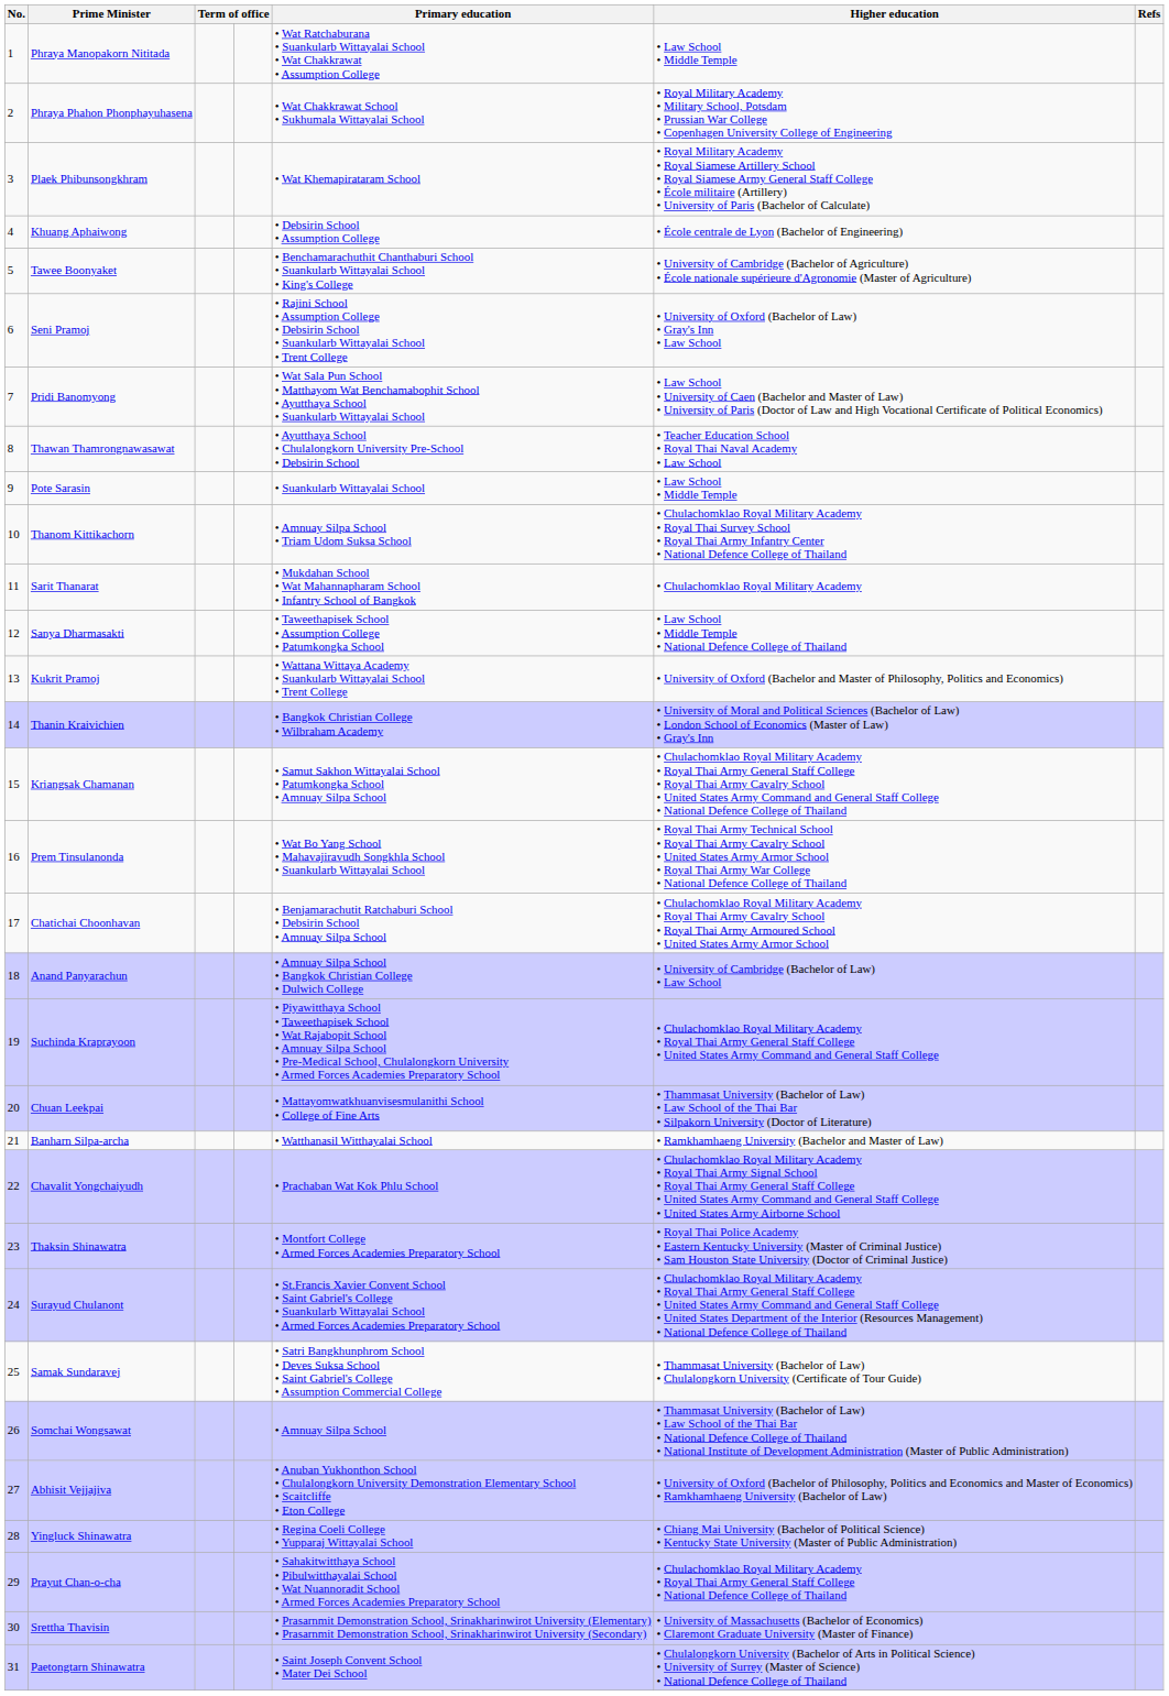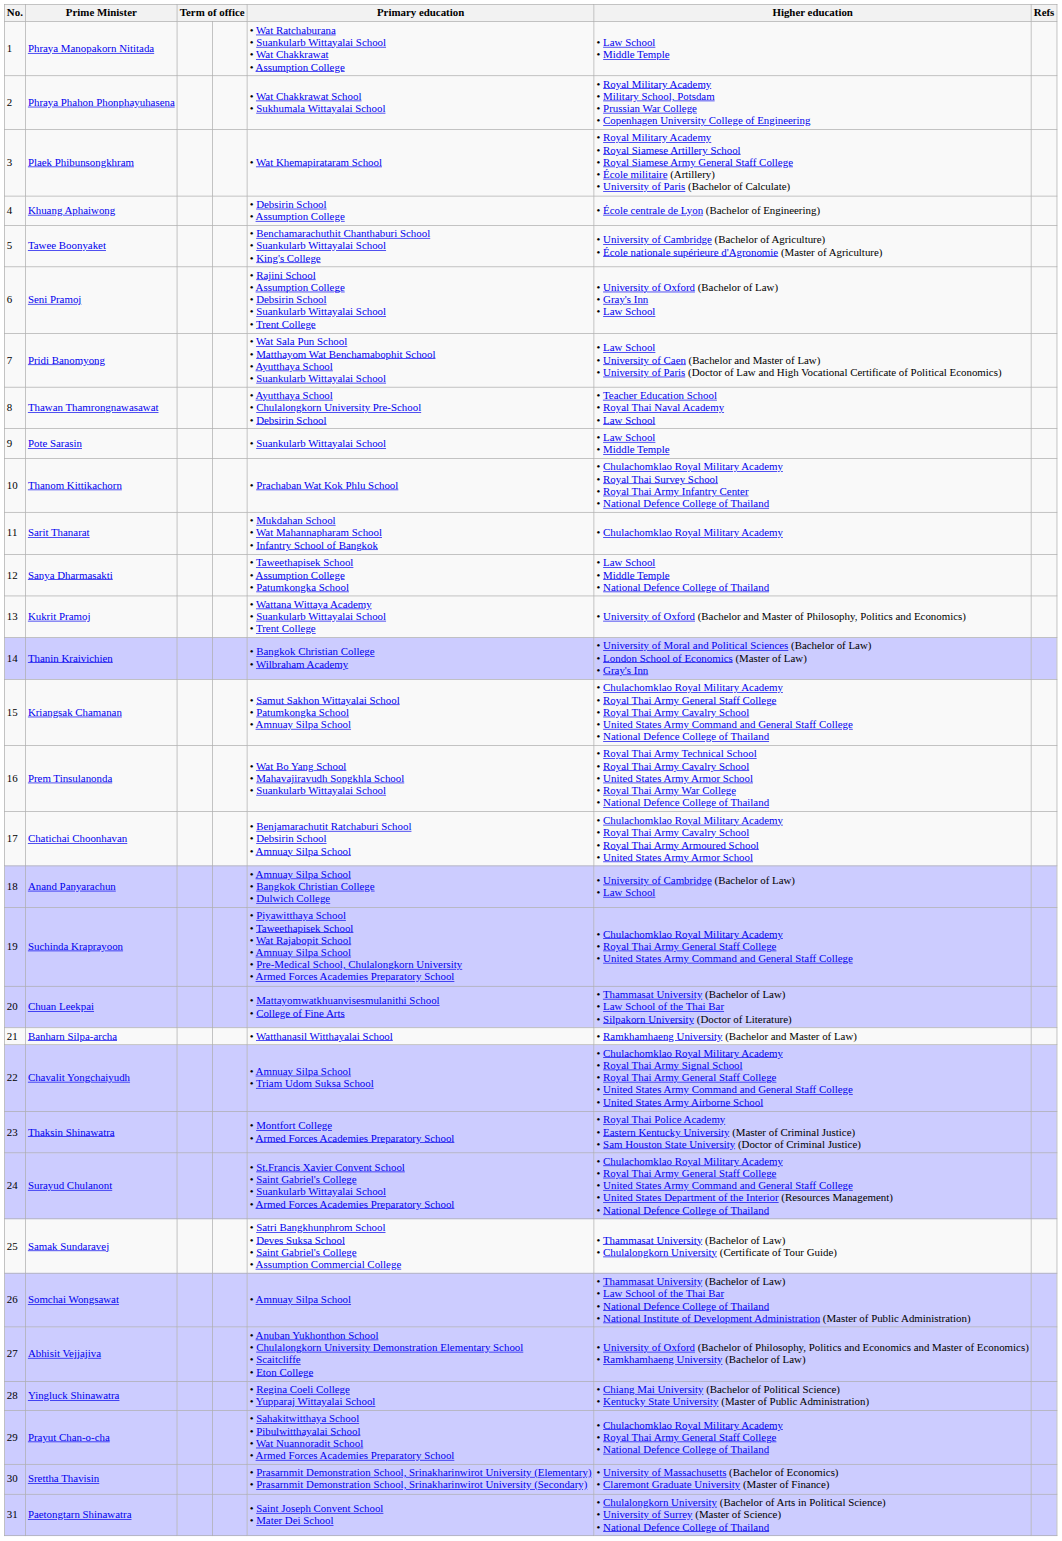 <table class="wikitable">
 <tr>
 <th>No.</th>
 <th>Prime Minister</th>
 <th colspan="2">Term of office</th>
 <th>Primary education</th>
 <th>Higher education</th>
 <th>Refs</th>
 </tr>
 <tr>
 <td>1</td>
 <td><a href='#'>Phraya Manopakorn Nititada</a></td>
 <td></td>
 <td></td>
 <td>• <a href='#'>Wat Ratchaburana</a><br>• <a href='#'>Suankularb Wittayalai School</a><br>• <a href='#'>Wat Chakkrawat</a><br>• <a href='#'>Assumption College</a></td>
 <td>• <a href='#'>Law School</a><br>• <a href='#'>Middle Temple</a> </td>
 <td></td>
 </tr>
 <tr>
 <td>2</td>
 <td><a href='#'>Phraya Phahon Phonphayuhasena</a></td>
 <td></td>
 <td></td>
 <td>• <a href='#'>Wat Chakkrawat School</a><br>• <a href='#'>Sukhumala Wittayalai School</a></td>
 <td>• <a href='#'>Royal Military Academy</a><br>• <a href='#'>Military School, Potsdam</a> <br>• <a href='#'>Prussian War College</a> <br>• <a href='#'>Copenhagen University College of Engineering</a> </td>
 <td></td>
 </tr>
 <tr>
 <td>3</td>
 <td><a href='#'>Plaek Phibunsongkhram</a></td>
 <td><br></td>
 <td><br></td>
 <td>• <a href='#'>Wat Khemapirataram School</a></td>
 <td>• <a href='#'>Royal Military Academy</a><br>• <a href='#'>Royal Siamese Artillery School</a><br>• <a href='#'>Royal Siamese Army General Staff College</a><br>• <a href='#'>École militaire</a> (Artillery) <br>• <a href='#'>University of Paris</a> (Bachelor of Calculate) </td>
 <td></td>
 </tr>
 <tr>
 <td>4</td>
 <td><a href='#'>Khuang Aphaiwong</a></td>
 <td><br><br></td>
 <td><br><br></td>
 <td>• <a href='#'>Debsirin School</a><br>• <a href='#'>Assumption College</a></td>
 <td>• <a href='#'>École centrale de Lyon</a> (Bachelor of Engineering) </td>
 <td></td>
 </tr>
 <tr>
 <td>5</td>
 <td><a href='#'>Tawee Boonyaket</a></td>
 <td></td>
 <td></td>
 <td>• <a href='#'>Benchamarachuthit Chanthaburi School</a> <br>• <a href='#'>Suankularb Wittayalai School</a><br>• <a href='#'>King's College</a></td>
 <td>• <a href='#'>University of Cambridge</a> (Bachelor of Agriculture)  <br>• <a href='#'>École nationale supérieure d'Agronomie</a> (Master of Agriculture) </td>
 <td></td>
 </tr>
 <tr>
 <td>6</td>
 <td><a href='#'>Seni Pramoj</a></td>
 <td><br><br></td>
 <td><br><br></td>
 <td>• <a href='#'>Rajini School</a><br>• <a href='#'>Assumption College</a><br>• <a href='#'>Debsirin School</a><br>• <a href='#'>Suankularb Wittayalai School</a><br>• <a href='#'>Trent College</a> </td>
 <td>• <a href='#'>University of Oxford</a> (Bachelor of Law)  <br>• <a href='#'>Gray's Inn</a> <br>• <a href='#'>Law School</a></td>
 <td></td>
 </tr>
 <tr>
 <td>7</td>
 <td><a href='#'>Pridi Banomyong</a></td>
 <td></td>
 <td></td>
 <td>• <a href='#'>Wat Sala Pun School</a><br>• <a href='#'>Matthayom Wat Benchamabophit School</a><br>• <a href='#'>Ayutthaya School</a><br>• <a href='#'>Suankularb Wittayalai School</a></td>
 <td>• <a href='#'>Law School</a><br>• <a href='#'>University of Caen</a> (Bachelor and Master of Law) <br>• <a href='#'>University of Paris</a> (Doctor of Law and High Vocational Certificate of Political Economics) </td>
 <td></td>
 </tr>
 <tr>
 <td>8</td>
 <td><a href='#'>Thawan Thamrongnawasawat</a></td>
 <td></td>
 <td></td>
 <td>• <a href='#'>Ayutthaya School</a><br>• <a href='#'>Chulalongkorn University Pre-School</a><br>• <a href='#'>Debsirin School</a></td>
 <td>• <a href='#'>Teacher Education School</a><br>• <a href='#'>Royal Thai Naval Academy</a><br>• <a href='#'>Law School</a></td>
 <td></td>
 </tr>
 <tr>
 <td>9</td>
 <td><a href='#'>Pote Sarasin</a></td>
 <td></td>
 <td></td>
 <td>• <a href='#'>Suankularb Wittayalai School</a></td>
 <td>• <a href='#'>Law School</a><br>• <a href='#'>Middle Temple</a> </td>
 <td></td>
 </tr>
 <tr>
 <td>10</td>
 <td><a href='#'>Thanom Kittikachorn</a></td>
 <td><br></td>
 <td><br></td>
-<td>• <a href='#'>Amnuay Silpa School</a><br>• <a href='#'>Triam Udom Suksa School</a></td>
+<td>• <a href='#'>Prachaban Wat Kok Phlu School</a></td>
 <td>• <a href='#'>Chulachomklao Royal Military Academy</a><br>• <a href='#'>Royal Thai Survey School</a><br>• <a href='#'>Royal Thai Army Infantry Center</a><br>• <a href='#'>National Defence College of Thailand</a></td>
 <td></td>
 </tr>
 <tr>
 <td>11</td>
 <td><a href='#'>Sarit Thanarat</a></td>
 <td></td>
 <td></td>
 <td>• <a href='#'>Mukdahan School</a><br>• <a href='#'>Wat Mahannapharam School</a><br>• <a href='#'>Infantry School of Bangkok</a></td>
 <td>• <a href='#'>Chulachomklao Royal Military Academy</a></td>
 <td></td>
 </tr>
 <tr>
 <td>12</td>
 <td><a href='#'>Sanya Dharmasakti</a></td>
 <td></td>
 <td></td>
 <td>• <a href='#'>Taweethapisek School</a><br>• <a href='#'>Assumption College</a><br>• <a href='#'>Patumkongka School</a></td>
 <td>• <a href='#'>Law School</a><br>• <a href='#'>Middle Temple</a> <br>• <a href='#'>National Defence College of Thailand</a></td>
 <td></td>
 </tr>
 <tr>
 <td>13</td>
 <td><a href='#'>Kukrit Pramoj</a></td>
 <td></td>
 <td></td>
 <td>• <a href='#'>Wattana Wittaya Academy</a><br>• <a href='#'>Suankularb Wittayalai School</a><br>• <a href='#'>Trent College</a> </td>
 <td>• <a href='#'>University of Oxford</a> (Bachelor and Master of Philosophy, Politics and Economics) </td>
 <td></td>
 </tr>
 <tr style="text-align: left; background:#ccccff">
 <td>14</td>
 <td><a href='#'>Thanin Kraivichien</a></td>
 <td></td>
 <td></td>
 <td>• <a href='#'>Bangkok Christian College</a><br>• <a href='#'>Wilbraham Academy</a> </td>
 <td>• <a href='#'>University of Moral and Political Sciences</a> (Bachelor of Law)<br>• <a href='#'>London School of Economics</a> (Master of Law) <br>• <a href='#'>Gray's Inn</a> </td>
 <td></td>
 </tr>
 <tr>
 <td>15</td>
 <td><a href='#'>Kriangsak Chamanan</a></td>
 <td></td>
 <td></td>
 <td>• <a href='#'>Samut Sakhon Wittayalai School</a><br>• <a href='#'>Patumkongka School</a><br>• <a href='#'>Amnuay Silpa School</a></td>
 <td>• <a href='#'>Chulachomklao Royal Military Academy</a><br>• <a href='#'>Royal Thai Army General Staff College</a><br>• <a href='#'>Royal Thai Army Cavalry School</a><br>• <a href='#'>United States Army Command and General Staff College</a> <br>• <a href='#'>National Defence College of Thailand</a></td>
 <td></td>
 </tr>
 <tr>
 <td>16</td>
 <td><a href='#'>Prem Tinsulanonda</a></td>
 <td></td>
 <td></td>
 <td>• <a href='#'>Wat Bo Yang School</a><br>• <a href='#'>Mahavajiravudh Songkhla School</a><br>• <a href='#'>Suankularb Wittayalai School</a></td>
 <td>• <a href='#'>Royal Thai Army Technical School</a><br>• <a href='#'>Royal Thai Army Cavalry School</a><br>• <a href='#'>United States Army Armor School</a> <br>• <a href='#'>Royal Thai Army War College</a><br>• <a href='#'>National Defence College of Thailand</a></td>
 <td></td>
 </tr>
 <tr>
 <td>17</td>
 <td><a href='#'>Chatichai Choonhavan</a></td>
 <td></td>
 <td></td>
 <td>• <a href='#'>Benjamarachutit Ratchaburi School</a><br>• <a href='#'>Debsirin School</a><br>• <a href='#'>Amnuay Silpa School</a></td>
 <td>• <a href='#'>Chulachomklao Royal Military Academy</a><br>• <a href='#'>Royal Thai Army Cavalry School</a><br>• <a href='#'>Royal Thai Army Armoured School</a><br>• <a href='#'>United States Army Armor School</a> </td>
 <td></td>
 </tr>
 <tr style="text-align: left; background:#ccccff">
 <td>18</td>
 <td><a href='#'>Anand Panyarachun</a></td>
 <td><br></td>
 <td><br></td>
 <td>• <a href='#'>Amnuay Silpa School</a><br>• <a href='#'>Bangkok Christian College</a><br>• <a href='#'>Dulwich College</a> </td>
 <td>• <a href='#'>University of Cambridge</a> (Bachelor of Law) <br>• <a href='#'>Law School</a></td>
 <td></td>
 </tr>
 <tr style="text-align: left; background:#ccccff">
 <td>19</td>
 <td><a href='#'>Suchinda Kraprayoon</a></td>
 <td></td>
 <td></td>
 <td>• <a href='#'>Piyawitthaya School</a><br>• <a href='#'>Taweethapisek School</a><br>• <a href='#'>Wat Rajabopit School</a><br>• <a href='#'>Amnuay Silpa School</a><br>• <a href='#'>Pre-Medical School, Chulalongkorn University</a><br>• <a href='#'>Armed Forces Academies Preparatory School</a></td>
 <td>• <a href='#'>Chulachomklao Royal Military Academy</a><br>• <a href='#'>Royal Thai Army General Staff College</a><br>• <a href='#'>United States Army Command and General Staff College</a> </td>
 <td></td>
 </tr>
 <tr style="text-align: left; background:#ccccff">
 <td>20</td>
 <td><a href='#'>Chuan Leekpai</a></td>
 <td><br></td>
 <td><br></td>
 <td>• <a href='#'>Mattayomwatkhuanvisesmulanithi School</a><br>• <a href='#'>College of Fine Arts</a></td>
 <td>• <a href='#'>Thammasat University</a> (Bachelor of Law)<br>• <a href='#'>Law School of the Thai Bar</a><br>• <a href='#'>Silpakorn University</a> (Doctor of Literature)</td>
 <td></td>
 </tr>
 <tr>
 <td>21</td>
 <td><a href='#'>Banharn Silpa-archa</a></td>
 <td></td>
 <td></td>
 <td>• <a href='#'>Watthanasil Witthayalai School</a></td>
 <td>• <a href='#'>Ramkhamhaeng University</a> (Bachelor and Master of Law)</td>
 <td></td>
 </tr>
 <tr style="text-align: left; background:#ccccff">
 <td>22</td>
 <td><a href='#'>Chavalit Yongchaiyudh</a></td>
 <td></td>
 <td></td>
-<td>• <a href='#'>Prachaban Wat Kok Phlu School</a></td>
+<td>• <a href='#'>Amnuay Silpa School</a><br>• <a href='#'>Triam Udom Suksa School</a></td>
 <td>• <a href='#'>Chulachomklao Royal Military Academy</a><br>• <a href='#'>Royal Thai Army Signal School</a><br>• <a href='#'>Royal Thai Army General Staff College</a><br>• <a href='#'>United States Army Command and General Staff College</a> <br>• <a href='#'>United States Army Airborne School</a> </td>
 <td></td>
 </tr>
 <tr style="text-align: left; background:#ccccff">
 <td>23</td>
 <td><a href='#'>Thaksin Shinawatra</a></td>
 <td></td>
 <td></td>
 <td>• <a href='#'>Montfort College</a><br>• <a href='#'>Armed Forces Academies Preparatory School</a></td>
 <td>• <a href='#'>Royal Thai Police Academy</a><br>• <a href='#'>Eastern Kentucky University</a> (Master of Criminal Justice) <br>• <a href='#'>Sam Houston State University</a> (Doctor of Criminal Justice) </td>
 <td></td>
 </tr>
 <tr style="text-align: left; background:#ccccff">
 <td>24</td>
 <td><a href='#'>Surayud Chulanont</a></td>
 <td></td>
 <td></td>
 <td>• <a href='#'>St.Francis Xavier Convent School</a><br>• <a href='#'>Saint Gabriel's College</a><br>• <a href='#'>Suankularb Wittayalai School</a><br>• <a href='#'>Armed Forces Academies Preparatory School</a></td>
 <td>• <a href='#'>Chulachomklao Royal Military Academy</a><br>• <a href='#'>Royal Thai Army General Staff College</a><br>• <a href='#'>United States Army Command and General Staff College</a> <br>• <a href='#'>United States Department of the Interior</a> (Resources Management) <br>• <a href='#'>National Defence College of Thailand</a></td>
 <td></td>
 </tr>
 <tr>
 <td>25</td>
 <td><a href='#'>Samak Sundaravej</a></td>
 <td></td>
 <td></td>
 <td>• <a href='#'>Satri Bangkhunphrom School</a><br>•  <a href='#'>Deves Suksa School</a><br>• <a href='#'>Saint Gabriel's College</a><br>• <a href='#'>Assumption Commercial College</a></td>
 <td>• <a href='#'>Thammasat University</a> (Bachelor of Law)<br>• <a href='#'>Chulalongkorn University</a> (Certificate of Tour Guide)</td>
 <td></td>
 </tr>
 <tr style="text-align: left; background:#ccccff">
 <td>26</td>
 <td><a href='#'>Somchai Wongsawat</a></td>
 <td></td>
 <td></td>
 <td>• <a href='#'>Amnuay Silpa School</a></td>
 <td>• <a href='#'>Thammasat University</a> (Bachelor of Law)<br>• <a href='#'>Law School of the Thai Bar</a><br>• <a href='#'>National Defence College of Thailand</a><br>• <a href='#'>National Institute of Development Administration</a> (Master of Public Administration)</td>
 <td></td>
 </tr>
 <tr style="text-align: left; background:#ccccff">
 <td>27</td>
 <td><a href='#'>Abhisit Vejjajiva</a></td>
 <td></td>
 <td></td>
 <td>• <a href='#'>Anuban Yukhonthon School</a><br>• <a href='#'>Chulalongkorn University Demonstration Elementary School</a><br>•  <a href='#'>Scaitcliffe</a> <br>• <a href='#'>Eton College</a> </td>
 <td>• <a href='#'>University of Oxford</a> (Bachelor of Philosophy, Politics and Economics and Master of Economics) <br>• <a href='#'>Ramkhamhaeng University</a> (Bachelor of Law)</td>
 <td></td>
 </tr>
 <tr style="text-align: left; background:#ccccff">
 <td>28</td>
 <td><a href='#'>Yingluck Shinawatra</a></td>
 <td></td>
 <td></td>
 <td>• <a href='#'>Regina Coeli College</a><br>•  <a href='#'>Yupparaj Wittayalai School</a></td>
 <td>• <a href='#'>Chiang Mai University</a> (Bachelor of Political Science)<br>•  <a href='#'>Kentucky State University</a> (Master of Public Administration) </td>
 <td></td>
 </tr>
 <tr style="text-align: left; background:#ccccff">
 <td>29</td>
 <td><a href='#'>Prayut Chan-o-cha</a></td>
 <td></td>
 <td></td>
 <td>• <a href='#'>Sahakitwitthaya School</a><br>• <a href='#'>Pibulwitthayalai School</a><br>• <a href='#'>Wat Nuannoradit School</a><br>• <a href='#'>Armed Forces Academies Preparatory School</a></td>
 <td>• <a href='#'>Chulachomklao Royal Military Academy</a><br>• <a href='#'>Royal Thai Army General Staff College</a><br>• <a href='#'>National Defence College of Thailand</a></td>
 <td></td>
 </tr>
 <tr style="text-align: left; background:#ccccff">
 <td>30</td>
 <td><a href='#'>Srettha Thavisin</a></td>
 <td></td>
 <td></td>
 <td>• <a href='#'>Prasarnmit Demonstration School, Srinakharinwirot University (Elementary)</a><br>• <a href='#'>Prasarnmit Demonstration School, Srinakharinwirot University (Secondary)</a></td>
 <td>• <a href='#'>University of Massachusetts</a> (Bachelor of Economics) <br>• <a href='#'>Claremont Graduate University</a> (Master of Finance) </td>
 <td></td>
 </tr>
 <tr style="text-align: left; background:#ccccff">
 <td>31</td>
 <td><a href='#'>Paetongtarn Shinawatra</a></td>
 <td></td>
 <td></td>
 <td>• <a href='#'>Saint Joseph Convent School</a><br>• <a href='#'>Mater Dei School</a></td>
 <td>• <a href='#'>Chulalongkorn University</a> (Bachelor of Arts in Political Science)<br>• <a href='#'>University of Surrey</a> (Master of Science) <br>• <a href='#'>National Defence College of Thailand</a></td>
 <td></td>
 </tr>
 </table>
